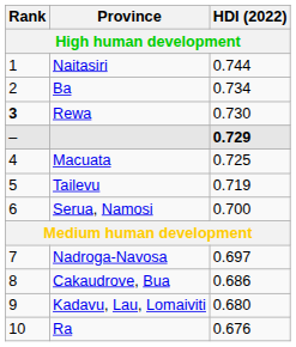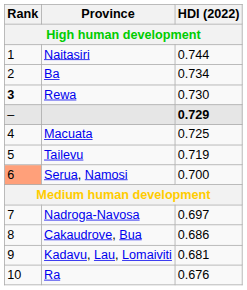 <table class="wikitable sortable">
 <tr>
 <th>Rank</th>
 <th>Province</th>
 <th>HDI (2022)</th>
 </tr>
 <tr>
 <th colspan="3" style="color:#0c0;">High human development</th>
 </tr>
 <tr>
 <td>1</td>
 <td><a href='#'>Naitasiri</a></td>
 <td>0.744</td>
 </tr>
 <tr>
 <td>2</td>
 <td><a href='#'>Ba</a></td>
 <td>0.734</td>
 </tr>
 <tr>
 <td><strong>3</strong></td>
 <td><a href='#'>Rewa</a></td>
 <td>0.730</td>
 </tr>
 <tr style="background:#e6e6e6">
 <td>–</td>
 <td><strong></strong></td>
 <td><strong>0.729</strong></td>
 </tr>
 <tr>
 <td>4</td>
 <td><a href='#'>Macuata</a></td>
 <td>0.725</td>
 </tr>
 <tr>
 <td>5</td>
 <td><a href='#'>Tailevu</a></td>
 <td>0.719</td>
 </tr>
 <tr>
-<td>6</td>
+<td style="background: lightsalmon;">6</td>
 <td><a href='#'>Serua</a>, <a href='#'>Namosi</a></td>
 <td>0.700</td>
 </tr>
 <tr>
 <th colspan="3" style="color:#fc0;">Medium human development</th>
 </tr>
 <tr>
 <td>7</td>
 <td><a href='#'>Nadroga-Navosa</a></td>
 <td>0.697</td>
 </tr>
 <tr>
 <td>8</td>
 <td><a href='#'>Cakaudrove</a>, <a href='#'>Bua</a></td>
 <td>0.686</td>
 </tr>
 <tr>
 <td>9</td>
 <td><a href='#'>Kadavu</a>, <a href='#'>Lau</a>, <a href='#'>Lomaiviti</a></td>
-<td>0.680</td>
+<td>0.681</td>
 </tr>
 <tr>
 <td>10</td>
 <td><a href='#'>Ra</a></td>
 <td>0.676</td>
 </tr>
 </table>
